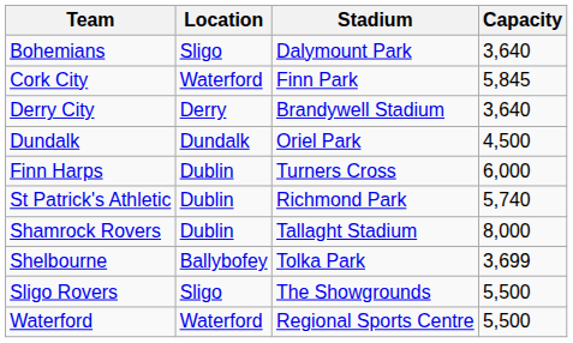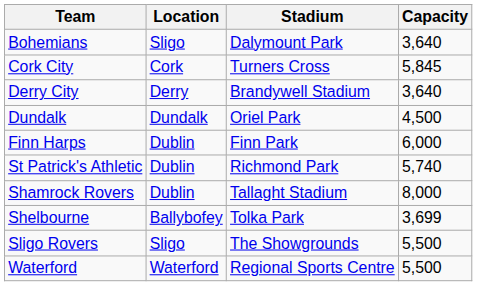 <table class="wikitable sortable">
 <tr>
 <th>Team</th>
 <th>Location</th>
 <th>Stadium</th>
 <th>Capacity</th>
 </tr>
 <tr>
 <td><a href='#'>Bohemians</a></td>
 <td><a href='#'>Sligo</a></td>
 <td><a href='#'>Dalymount Park</a></td>
 <td>3,640</td>
 </tr>
 <tr>
 <td><a href='#'>Cork City</a></td>
-<td><a href='#'>Waterford</a></td>
-<td><a href='#'>Finn Park</a></td>
+<td><a href='#'>Cork</a></td>
+<td><a href='#'>Turners Cross</a></td>
 <td>5,845</td>
 </tr>
 <tr>
 <td><a href='#'>Derry City</a></td>
 <td><a href='#'>Derry</a></td>
 <td><a href='#'>Brandywell Stadium</a></td>
 <td>3,640</td>
 </tr>
 <tr>
 <td><a href='#'>Dundalk</a></td>
 <td><a href='#'>Dundalk</a></td>
 <td><a href='#'>Oriel Park</a></td>
 <td>4,500</td>
 </tr>
 <tr>
 <td><a href='#'>Finn Harps</a></td>
 <td><a href='#'>Dublin</a> </td>
-<td><a href='#'>Turners Cross</a></td>
+<td><a href='#'>Finn Park</a></td>
 <td>6,000</td>
 </tr>
 <tr>
 <td><a href='#'>St Patrick's Athletic</a></td>
 <td><a href='#'>Dublin</a> </td>
 <td><a href='#'>Richmond Park</a></td>
 <td>5,740</td>
 </tr>
 <tr>
 <td><a href='#'>Shamrock Rovers</a></td>
 <td><a href='#'>Dublin</a> </td>
 <td><a href='#'>Tallaght Stadium</a></td>
 <td>8,000</td>
 </tr>
 <tr>
 <td><a href='#'>Shelbourne</a></td>
 <td><a href='#'>Ballybofey</a></td>
 <td><a href='#'>Tolka Park</a></td>
 <td>3,699</td>
 </tr>
 <tr>
 <td><a href='#'>Sligo Rovers</a></td>
 <td><a href='#'>Sligo</a></td>
 <td><a href='#'>The Showgrounds</a></td>
 <td>5,500</td>
 </tr>
 <tr>
 <td><a href='#'>Waterford</a></td>
 <td><a href='#'>Waterford</a></td>
 <td><a href='#'>Regional Sports Centre</a></td>
 <td>5,500</td>
 </tr>
 </table>
